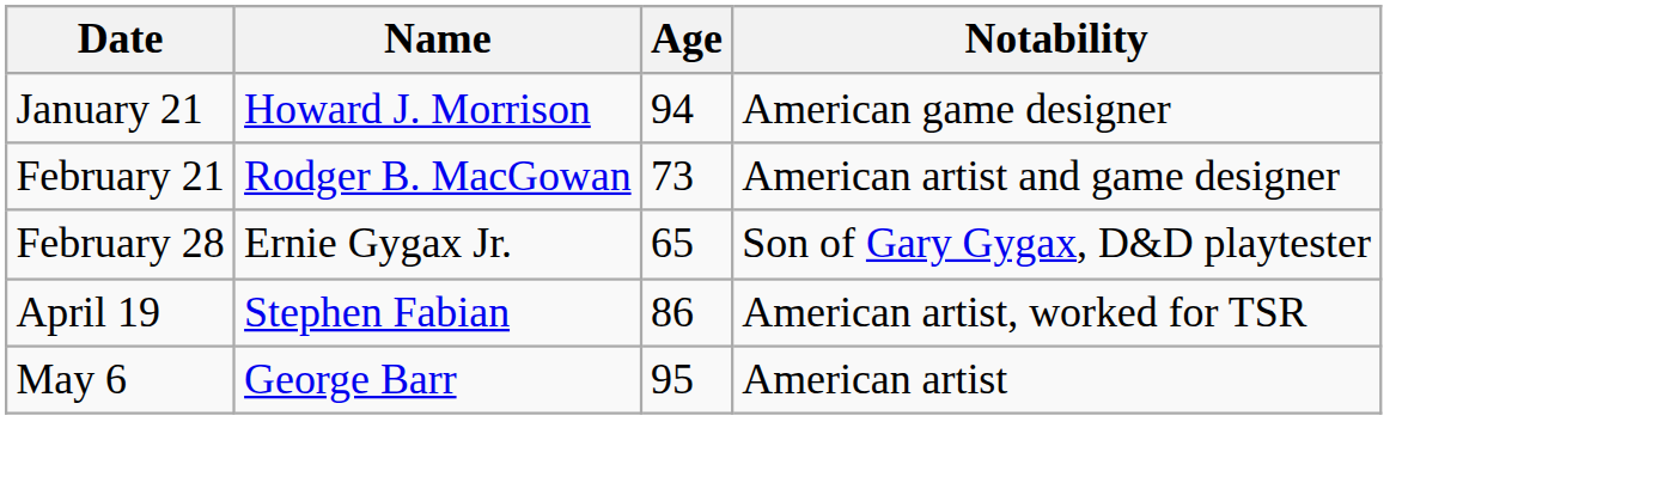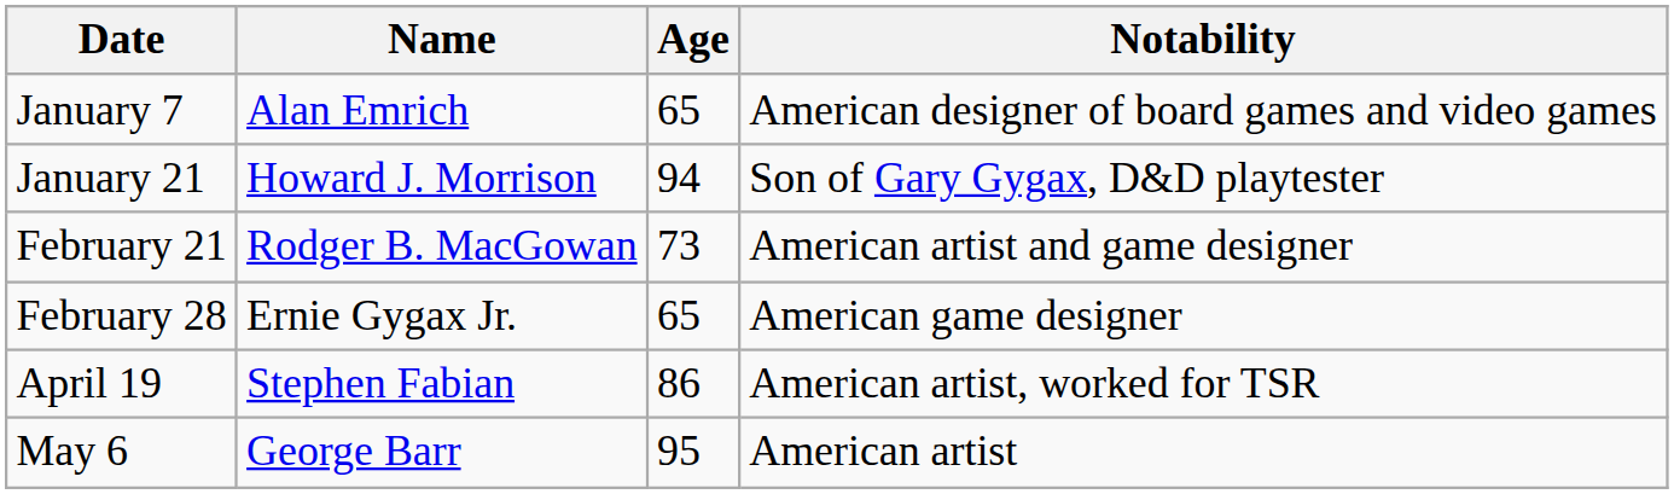 <table class="wikitable">
 <tr bgcolor="#CCCCCC">
 <th>Date</th>
 <th>Name</th>
 <th>Age</th>
 <th>Notability</th>
 </tr>
 <tr>
+<td>January 7</td>
+<td><a href='#'>Alan Emrich</a></td>
+<td>65</td>
+<td>American designer of board games and video games</td>
+</tr>
+<tr>
 <td>January 21</td>
 <td><a href='#'>Howard J. Morrison</a></td>
 <td>94</td>
-<td>American game designer</td>
+<td>Son of <a href='#'>Gary Gygax</a>, D&D playtester</td>
 </tr>
 <tr>
 <td>February 21</td>
 <td><a href='#'>Rodger B. MacGowan</a></td>
 <td>73</td>
 <td>American artist and game designer</td>
 </tr>
 <tr>
 <td>February 28</td>
 <td>Ernie Gygax Jr.</td>
 <td>65</td>
-<td>Son of <a href='#'>Gary Gygax</a>, D&D playtester</td>
+<td>American game designer</td>
 </tr>
 <tr>
 <td>April 19</td>
 <td><a href='#'>Stephen Fabian</a></td>
 <td>86</td>
 <td>American artist, worked for TSR</td>
 </tr>
 <tr>
 <td>May 6</td>
 <td><a href='#'>George Barr</a></td>
 <td>95</td>
 <td>American artist</td>
 </tr>
 </table>
